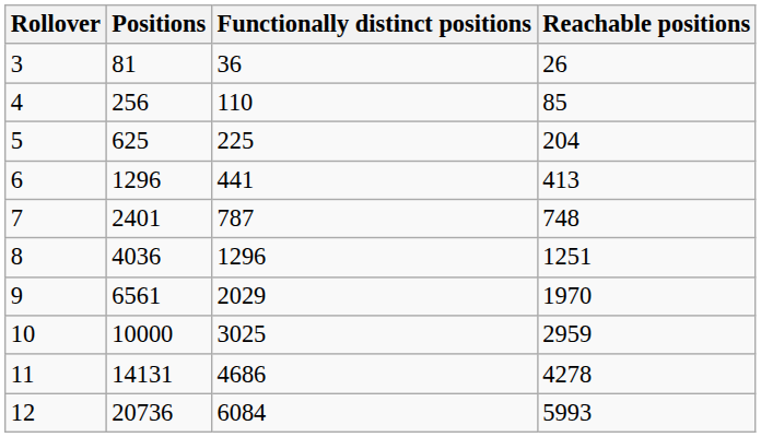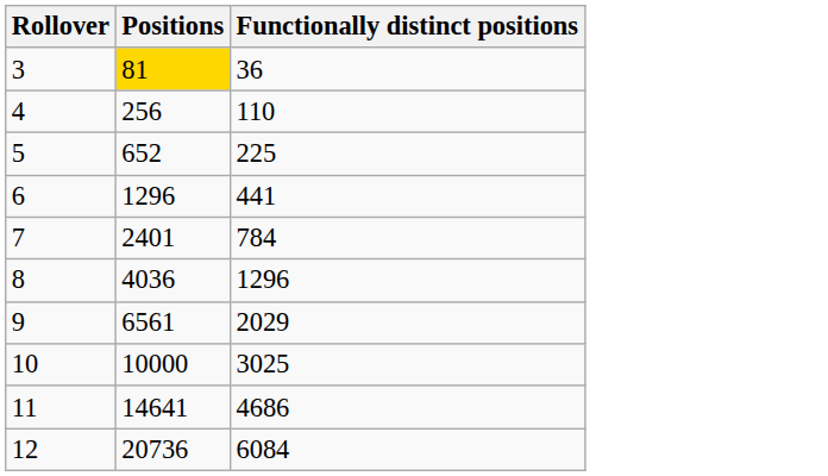 <table class="wikitable">
 <tr>
 <th>Rollover</th>
 <th>Positions</th>
 <th>Functionally distinct positions</th>
-<th>Reachable positions</th>
 </tr>
 <tr -->
 <td>3</td>
-<td>81</td>
+<td style="background: gold;">81</td>
 <td>36</td>
-<td>26</td>
 </tr>
 <tr -->
 <td>4</td>
 <td>256</td>
 <td>110</td>
-<td>85</td>
 </tr>
 <tr -->
 <td>5</td>
-<td>625</td>
+<td>652</td>
 <td>225</td>
-<td>204</td>
 </tr>
 <tr -->
 <td>6</td>
 <td>1296</td>
 <td>441</td>
-<td>413</td>
 </tr>
 <tr -->
 <td>7</td>
 <td>2401</td>
-<td>787</td>
-<td>748</td>
+<td>784</td>
 </tr>
 <tr -->
 <td>8</td>
 <td>4036</td>
 <td>1296</td>
-<td>1251</td>
 </tr>
 <tr -->
 <td>9</td>
 <td>6561</td>
 <td>2029</td>
-<td>1970</td>
 </tr>
 <tr -->
 <td>10</td>
 <td>10000</td>
 <td>3025</td>
-<td>2959</td>
 </tr>
 <tr -->
 <td>11</td>
-<td>14131</td>
+<td>14641</td>
 <td>4686</td>
-<td>4278</td>
 </tr>
 <tr -->
 <td>12</td>
 <td>20736</td>
 <td>6084</td>
-<td>5993</td>
 </tr>
 </table>
